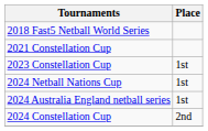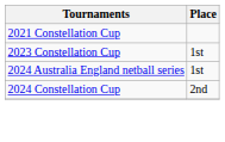 <table class="wikitable collapsible">
 <tr>
 <th>Tournaments</th>
 <th>Place</th>
-</tr>
-<tr>
-<td><a href='#'>2018 Fast5 Netball World Series</a></td>
-<td></td>
 </tr>
 <tr>
 <td><a href='#'>2021 Constellation Cup</a></td>
 <td></td>
 </tr>
 <tr>
 <td><a href='#'>2023 Constellation Cup</a></td>
-<td>1st</td>
-</tr>
-<tr>
-<td><a href='#'>2024 Netball Nations Cup</a></td>
 <td>1st</td>
 </tr>
 <tr>
 <td><a href='#'>2024 Australia England netball series</a></td>
 <td>1st</td>
 </tr>
 <tr>
 <td><a href='#'>2024 Constellation Cup</a></td>
 <td>2nd</td>
 </tr>
 <tr>
 </tr>
 </table>
